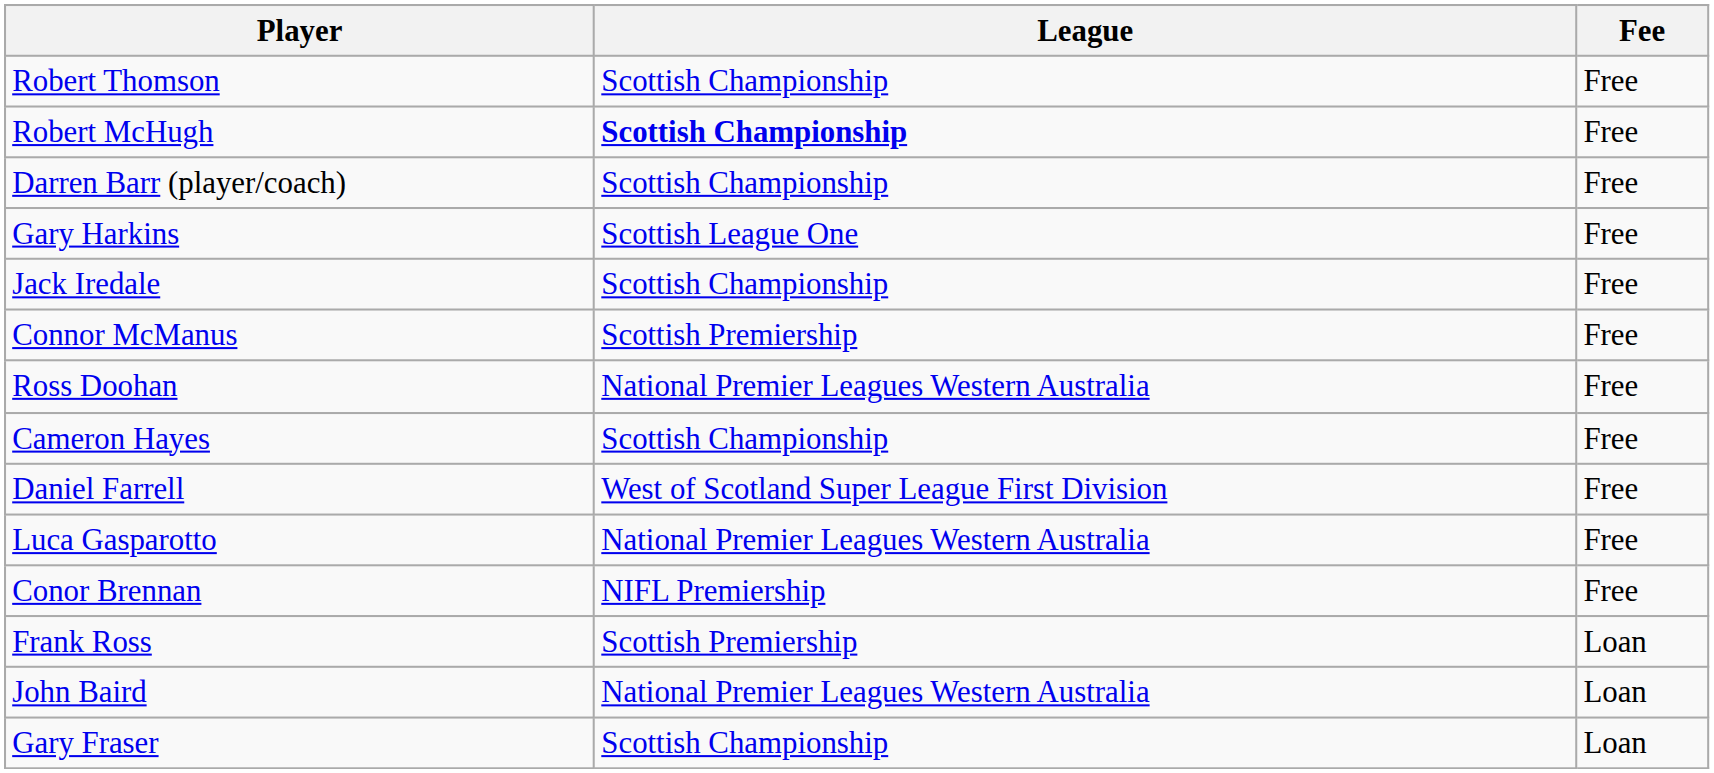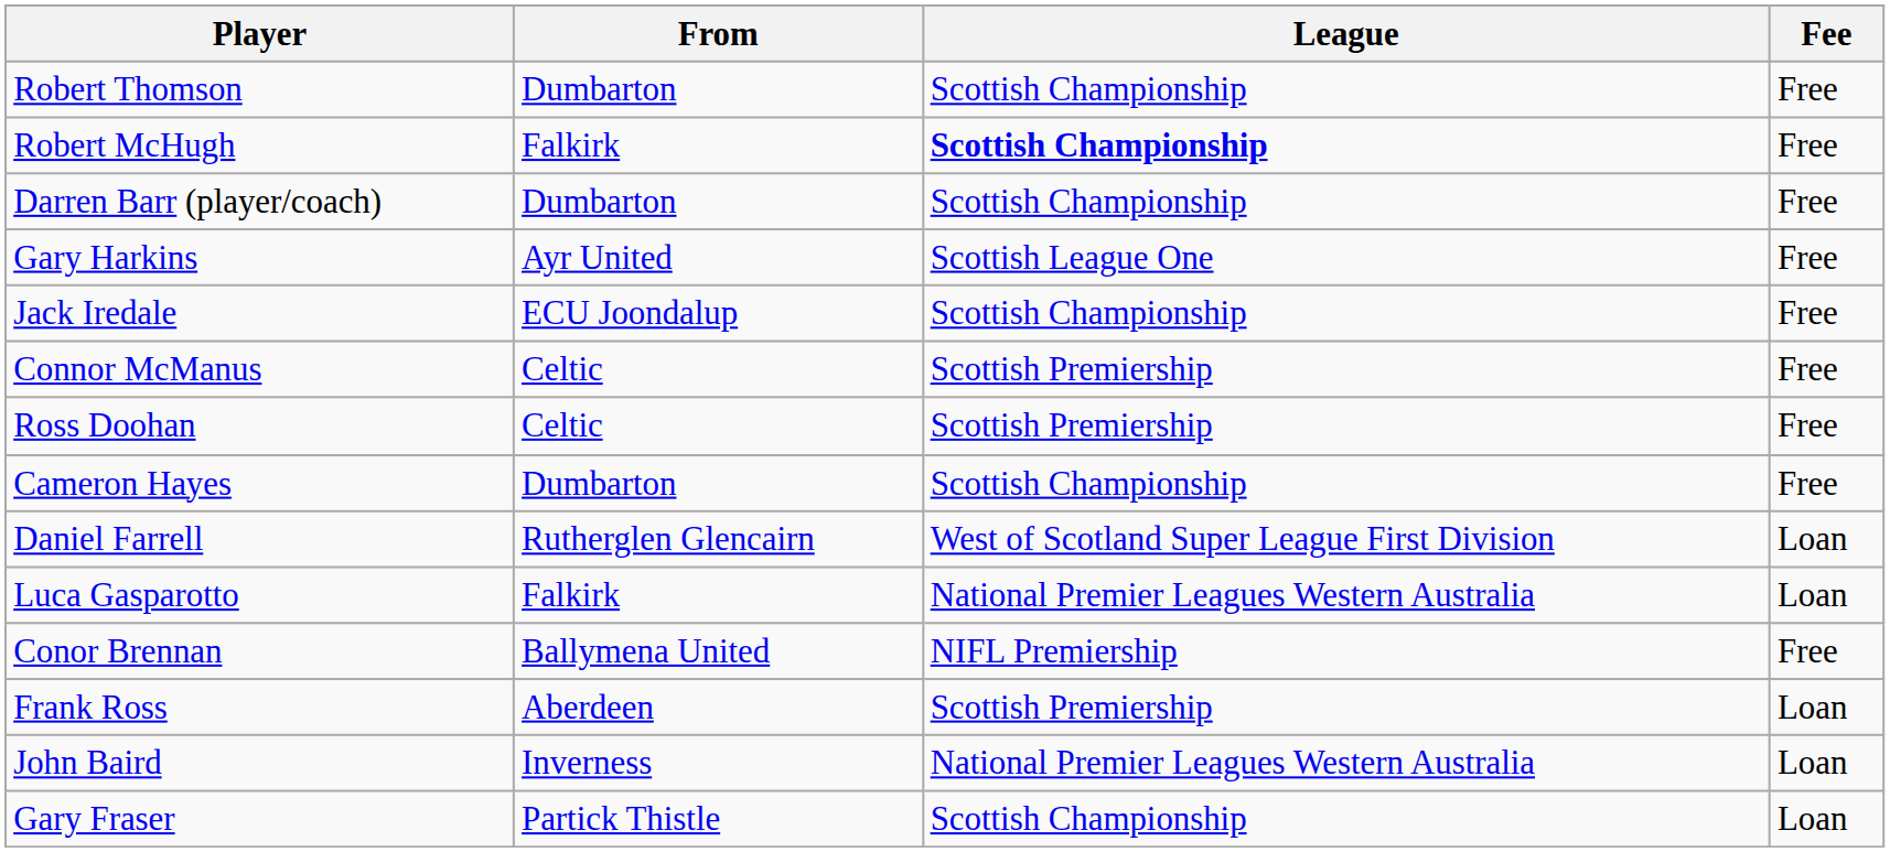 <table class="wikitable" style="text-align:center; font-size:95%;width:95%; text-align:left">
 <tr>
 <th><strong>Player</strong></th>
+<th><strong>From</strong></th>
 <th><strong>League</strong></th>
 <th><strong>Fee</strong></th>
 </tr>
 <tr>
 <td> <a href='#'>Robert Thomson</a></td>
+<td> <a href='#'>Dumbarton</a></td>
 <td><a href='#'>Scottish Championship</a></td>
 <td>Free</td>
 </tr>
 <tr>
 <td> <a href='#'>Robert McHugh</a></td>
+<td> <a href='#'>Falkirk</a></td>
 <td><strong><a href='#'>Scottish Championship</a></strong></td>
 <td>Free</td>
 </tr>
 <tr>
 <td> <a href='#'>Darren Barr</a> (player/coach)</td>
+<td> <a href='#'>Dumbarton</a></td>
 <td><a href='#'>Scottish Championship</a></td>
 <td>Free</td>
 </tr>
 <tr>
 <td> <a href='#'>Gary Harkins</a></td>
+<td> <a href='#'>Ayr United</a></td>
 <td><a href='#'>Scottish League One</a></td>
 <td>Free</td>
 </tr>
 <tr>
 <td> <a href='#'>Jack Iredale</a></td>
+<td> <a href='#'>ECU Joondalup</a></td>
 <td><a href='#'>Scottish Championship</a></td>
 <td>Free</td>
 </tr>
 <tr>
 <td> <a href='#'>Connor McManus</a></td>
+<td> <a href='#'>Celtic</a></td>
 <td><a href='#'>Scottish Premiership</a></td>
 <td>Free</td>
 </tr>
 <tr>
 <td> <a href='#'>Ross Doohan</a></td>
-<td><a href='#'>National Premier Leagues Western Australia</a></td>
+<td> <a href='#'>Celtic</a></td>
+<td><a href='#'>Scottish Premiership</a></td>
 <td>Free</td>
 </tr>
 <tr>
 <td> <a href='#'>Cameron Hayes</a></td>
+<td> <a href='#'>Dumbarton</a></td>
 <td><a href='#'>Scottish Championship</a></td>
 <td>Free</td>
 </tr>
 <tr>
 <td> <a href='#'>Daniel Farrell</a></td>
+<td> <a href='#'>Rutherglen Glencairn</a></td>
 <td><a href='#'>West of Scotland Super League First Division</a></td>
-<td>Free</td>
+<td>Loan</td>
 </tr>
 <tr>
 <td> <a href='#'>Luca Gasparotto</a></td>
+<td> <a href='#'>Falkirk</a></td>
 <td><a href='#'>National Premier Leagues Western Australia</a></td>
-<td>Free</td>
+<td>Loan</td>
 </tr>
 <tr>
 <td> <a href='#'>Conor Brennan</a></td>
+<td> <a href='#'>Ballymena United</a></td>
 <td><a href='#'>NIFL Premiership</a></td>
 <td>Free</td>
 </tr>
 <tr>
 <td> <a href='#'>Frank Ross</a></td>
+<td> <a href='#'>Aberdeen</a></td>
 <td><a href='#'>Scottish Premiership</a></td>
 <td>Loan</td>
 </tr>
 <tr>
 <td> <a href='#'>John Baird</a></td>
+<td> <a href='#'>Inverness</a></td>
 <td><a href='#'>National Premier Leagues Western Australia</a></td>
 <td>Loan</td>
 </tr>
 <tr>
 <td> <a href='#'>Gary Fraser</a></td>
+<td> <a href='#'>Partick Thistle</a></td>
 <td><a href='#'>Scottish Championship</a></td>
 <td>Loan</td>
 </tr>
 </table>
